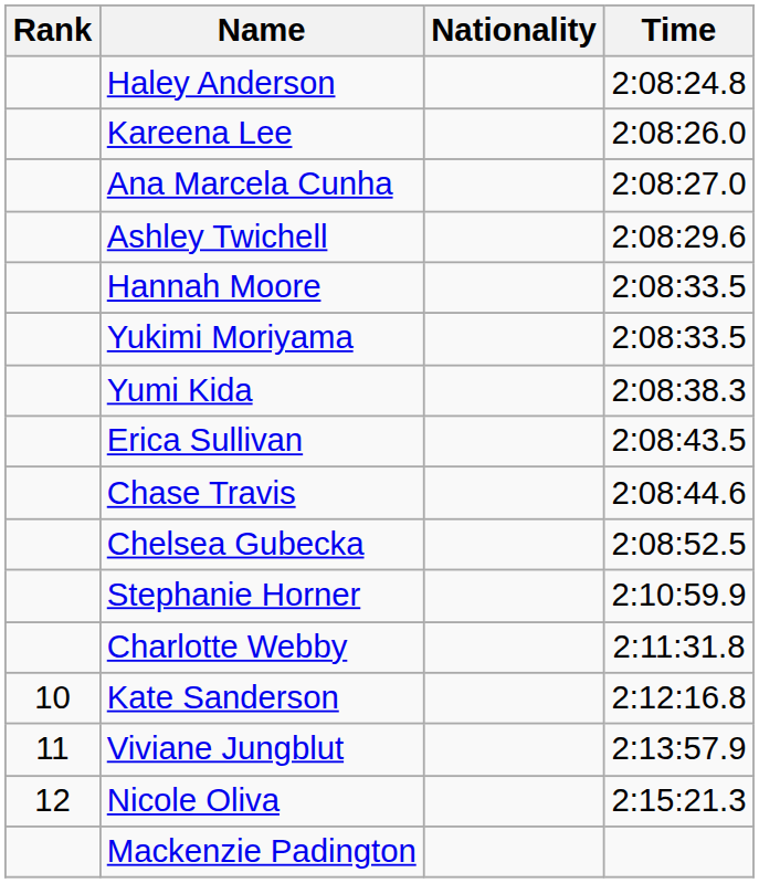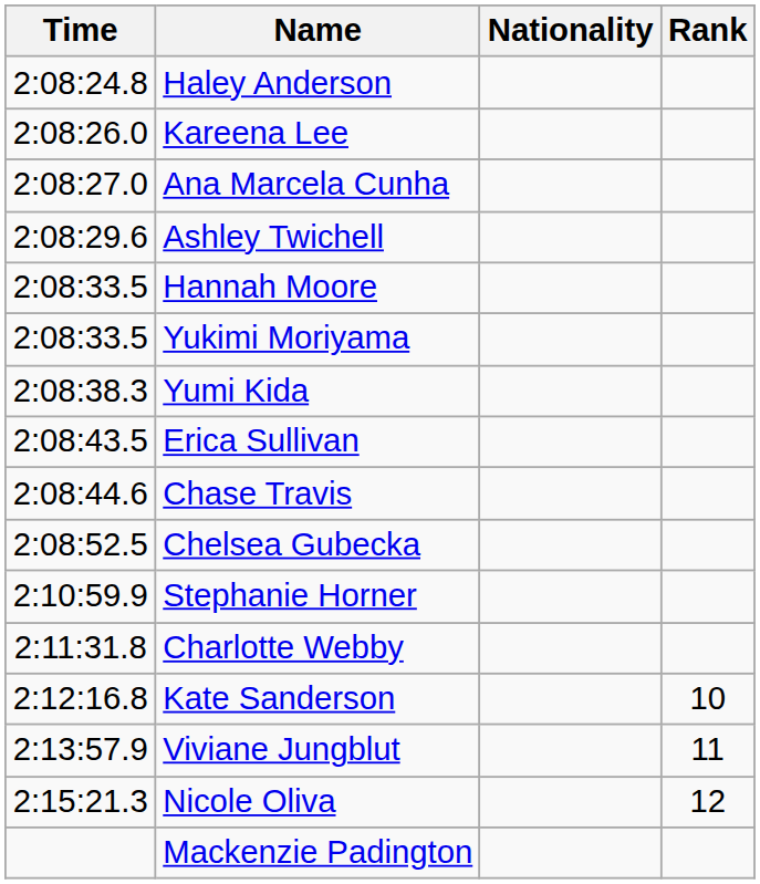 <table class="wikitable sortable" border="1" style="text-align:center">
 <tr>
-<th>Rank</th>
+<th>Time</th>
 <th>Name</th>
 <th>Nationality</th>
-<th>Time</th>
+<th>Rank</th>
 </tr>
 <tr>
-<td></td>
+<td>2:08:24.8</td>
 <td align=left><a href='#'>Haley Anderson</a></td>
 <td align=left></td>
-<td>2:08:24.8</td>
+<td></td>
 </tr>
 <tr>
-<td></td>
+<td>2:08:26.0</td>
 <td align=left><a href='#'>Kareena Lee</a></td>
 <td align=left></td>
-<td>2:08:26.0</td>
+<td></td>
 </tr>
 <tr>
-<td></td>
+<td>2:08:27.0</td>
 <td align=left><a href='#'>Ana Marcela Cunha</a></td>
 <td align=left></td>
-<td>2:08:27.0</td>
+<td></td>
 </tr>
 <tr>
-<td></td>
+<td>2:08:29.6</td>
 <td align=left><a href='#'>Ashley Twichell</a></td>
 <td align=left></td>
-<td>2:08:29.6</td>
+<td></td>
 </tr>
 <tr>
-<td></td>
+<td>2:08:33.5</td>
 <td align=left><a href='#'>Hannah Moore</a></td>
 <td align=left></td>
-<td>2:08:33.5</td>
+<td></td>
 </tr>
 <tr>
-<td></td>
+<td>2:08:33.5</td>
 <td align=left><a href='#'>Yukimi Moriyama</a></td>
 <td align=left></td>
-<td>2:08:33.5</td>
+<td></td>
 </tr>
 <tr>
-<td></td>
+<td>2:08:38.3</td>
 <td align=left><a href='#'>Yumi Kida</a></td>
 <td align=left></td>
-<td>2:08:38.3</td>
+<td></td>
 </tr>
 <tr>
-<td></td>
+<td>2:08:43.5</td>
 <td align=left><a href='#'>Erica Sullivan</a></td>
 <td align=left></td>
-<td>2:08:43.5</td>
+<td></td>
 </tr>
 <tr>
-<td></td>
+<td>2:08:44.6</td>
 <td align=left><a href='#'>Chase Travis</a></td>
 <td align=left></td>
-<td>2:08:44.6</td>
+<td></td>
 </tr>
 <tr>
-<td></td>
+<td>2:08:52.5</td>
 <td align=left><a href='#'>Chelsea Gubecka</a></td>
 <td align=left></td>
-<td>2:08:52.5</td>
+<td></td>
 </tr>
 <tr>
-<td></td>
+<td>2:10:59.9</td>
 <td align=left><a href='#'>Stephanie Horner</a></td>
 <td align=left></td>
-<td>2:10:59.9</td>
+<td></td>
 </tr>
 <tr>
-<td></td>
+<td>2:11:31.8</td>
 <td align=left><a href='#'>Charlotte Webby</a></td>
 <td align=left></td>
-<td>2:11:31.8</td>
+<td></td>
 </tr>
 <tr>
-<td>10</td>
+<td>2:12:16.8</td>
 <td align=left><a href='#'>Kate Sanderson</a></td>
 <td align=left></td>
-<td>2:12:16.8</td>
+<td>10</td>
 </tr>
 <tr>
-<td>11</td>
+<td>2:13:57.9</td>
 <td align=left><a href='#'>Viviane Jungblut</a></td>
 <td align=left></td>
-<td>2:13:57.9</td>
+<td>11</td>
 </tr>
 <tr>
-<td>12</td>
+<td>2:15:21.3</td>
 <td align=left><a href='#'>Nicole Oliva</a></td>
 <td align=left></td>
-<td>2:15:21.3</td>
+<td>12</td>
 </tr>
 <tr>
 <td></td>
 <td align=left><a href='#'>Mackenzie Padington</a></td>
 <td align=left></td>
 <td></td>
 </tr>
 </table>
